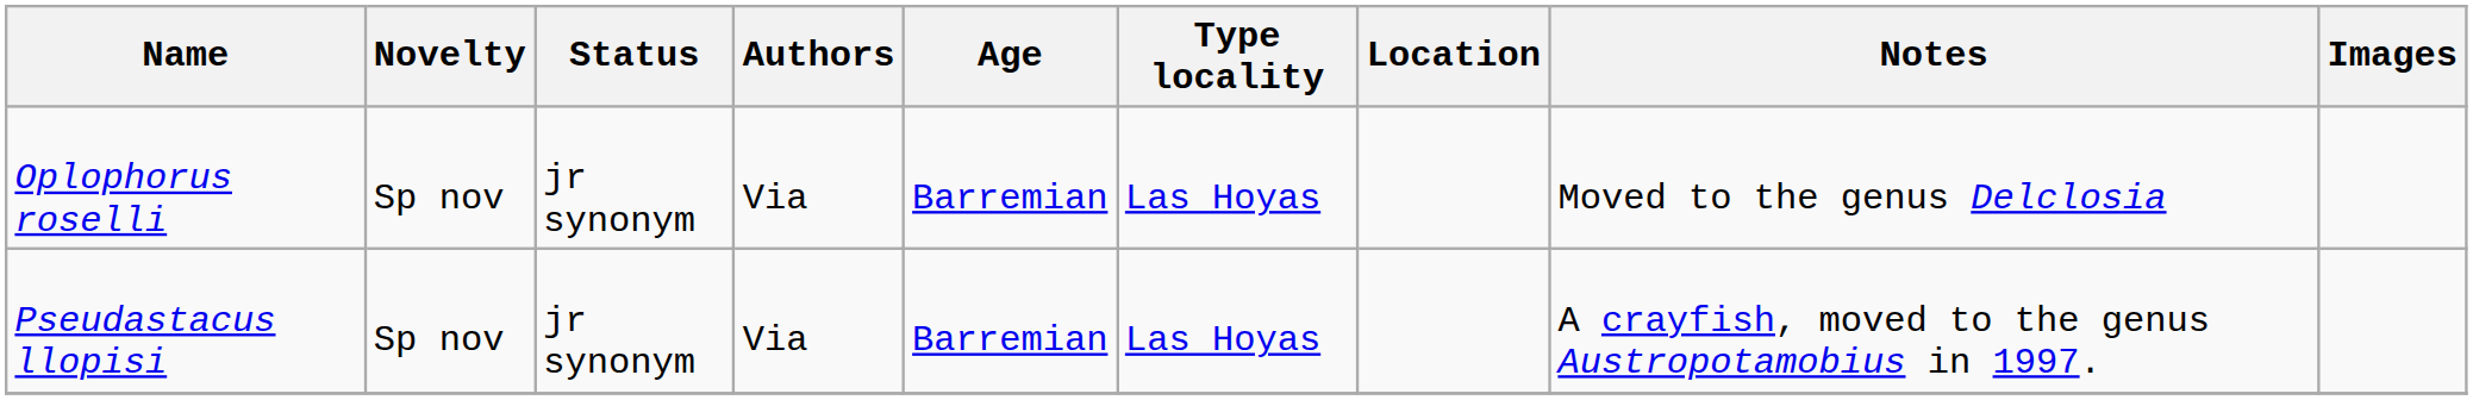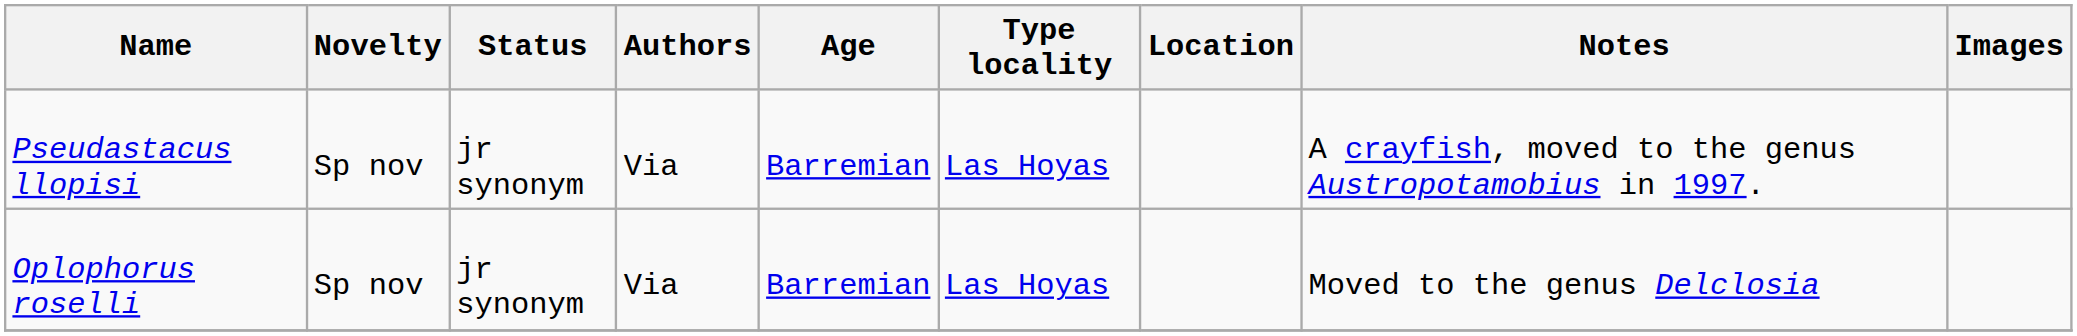 <table class="wikitable sortable" align="center" width="100%">
 <tr>
 <th>Name</th>
 <th>Novelty</th>
 <th>Status</th>
 <th>Authors</th>
 <th>Age</th>
 <th>Type locality</th>
 <th>Location</th>
 <th>Notes</th>
 <th>Images</th>
 </tr>
 <tr>
+<td><br><em><a href='#'>Pseudastacus llopisi</a></em></td>
+<td><br>Sp nov</td>
+<td><br>jr synonym</td>
+<td><br>Via</td>
+<td><br><a href='#'>Barremian</a></td>
+<td><br><a href='#'>Las Hoyas</a></td>
+<td><br></td>
+<td><br>A <a href='#'>crayfish</a>, moved to the genus <em><a href='#'>Austropotamobius</a></em> in <a href='#'>1997</a>.</td>
+<td></td>
+</tr>
+<tr>
 <td><br><em><a href='#'>Oplophorus roselli</a></em></td>
 <td><br>Sp nov</td>
 <td><br>jr synonym</td>
 <td><br>Via</td>
 <td><br><a href='#'>Barremian</a></td>
 <td><br><a href='#'>Las Hoyas</a></td>
 <td><br></td>
 <td><br>Moved to the genus <em><a href='#'>Delclosia</a></em></td>
 <td></td>
 </tr>
 <tr>
-<td><br><em><a href='#'>Pseudastacus llopisi</a></em></td>
-<td><br>Sp nov</td>
-<td><br>jr synonym</td>
-<td><br>Via</td>
-<td><br><a href='#'>Barremian</a></td>
-<td><br><a href='#'>Las Hoyas</a></td>
-<td><br></td>
-<td><br>A <a href='#'>crayfish</a>, moved to the genus <em><a href='#'>Austropotamobius</a></em> in <a href='#'>1997</a>.</td>
-<td></td>
-</tr>
-<tr>
 </tr>
 </table>
